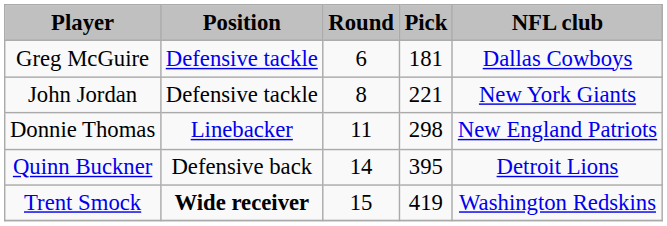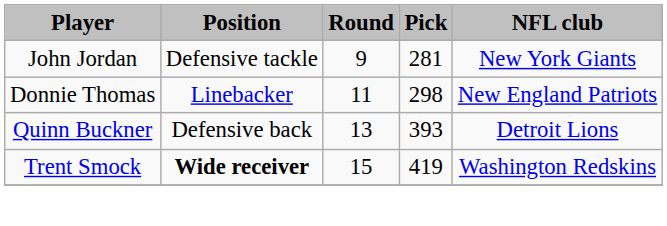 <table class="wikitable" style="text-align:center;">
 <tr style="background:#C0C0C0;">
 <td><strong>Player</strong></td>
 <td><strong>Position</strong></td>
 <td><strong>Round</strong></td>
 <td><strong>Pick</strong></td>
 <td><strong>NFL club</strong></td>
 </tr>
 <tr align="center" bgcolor="">
-<td>Greg McGuire</td>
-<td><a href='#'>Defensive tackle</a></td>
-<td>6</td>
-<td>181</td>
-<td><a href='#'>Dallas Cowboys</a></td>
-</tr>
-<tr align="center" bgcolor="">
 <td>John Jordan</td>
 <td>Defensive tackle</td>
-<td>8</td>
-<td>221</td>
+<td>9</td>
+<td>281</td>
 <td><a href='#'>New York Giants</a></td>
 </tr>
 <tr align="center" bgcolor="">
 <td>Donnie Thomas</td>
 <td><a href='#'>Linebacker</a></td>
 <td>11</td>
 <td>298</td>
 <td><a href='#'>New England Patriots</a></td>
 </tr>
 <tr align="center" bgcolor="">
 <td><a href='#'>Quinn Buckner</a></td>
 <td>Defensive back</td>
-<td>14</td>
-<td>395</td>
+<td>13</td>
+<td>393</td>
 <td><a href='#'>Detroit Lions</a></td>
 </tr>
 <tr align="center" bgcolor="">
 <td><a href='#'>Trent Smock</a></td>
 <td><strong>Wide receiver</strong></td>
 <td>15</td>
 <td>419</td>
 <td><a href='#'>Washington Redskins</a></td>
 </tr>
 <tr align="center" bgcolor="">
 </tr>
 </table>
